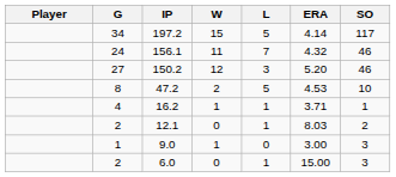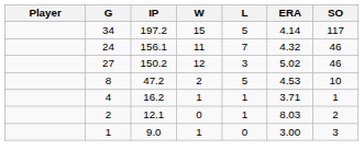 <table class="wikitable sortable">
 <tr>
 <th bgcolor="#DDDDFF" width="16%">Player</th>
 <th bgcolor="#DDDDFF" width="9%">G</th>
 <th bgcolor="#DDDDFF" width="9%">IP</th>
 <th bgcolor="#DDDDFF" width="9%">W</th>
 <th bgcolor="#DDDDFF" width="9%">L</th>
 <th bgcolor="#DDDDFF" width="9%">ERA</th>
 <th bgcolor="#DDDDFF" width="9%">SO</th>
 </tr>
 <tr align="center">
 <td></td>
 <td>34</td>
 <td>197.2</td>
 <td>15</td>
 <td>5</td>
 <td>4.14</td>
 <td>117</td>
 </tr>
 <tr align="center">
 <td></td>
 <td>24</td>
 <td>156.1</td>
 <td>11</td>
 <td>7</td>
 <td>4.32</td>
 <td>46</td>
 </tr>
 <tr align="center">
 <td></td>
 <td>27</td>
 <td>150.2</td>
 <td>12</td>
 <td>3</td>
-<td>5.20</td>
+<td>5.02</td>
 <td>46</td>
 </tr>
 <tr align="center">
 <td></td>
 <td>8</td>
 <td>47.2</td>
 <td>2</td>
 <td>5</td>
 <td>4.53</td>
 <td>10</td>
 </tr>
 <tr align="center">
 <td></td>
 <td>4</td>
 <td>16.2</td>
 <td>1</td>
 <td>1</td>
 <td>3.71</td>
 <td>1</td>
 </tr>
 <tr align="center">
 <td></td>
 <td>2</td>
 <td>12.1</td>
 <td>0</td>
 <td>1</td>
 <td>8.03</td>
 <td>2</td>
 </tr>
 <tr align="center">
 <td></td>
 <td>1</td>
 <td>9.0</td>
 <td>1</td>
 <td>0</td>
 <td>3.00</td>
 <td>3</td>
 </tr>
-<tr align="center">
-<td></td>
-<td>2</td>
-<td>6.0</td>
-<td>0</td>
-<td>1</td>
-<td>15.00</td>
-<td>3</td>
-</tr>
 </table>
